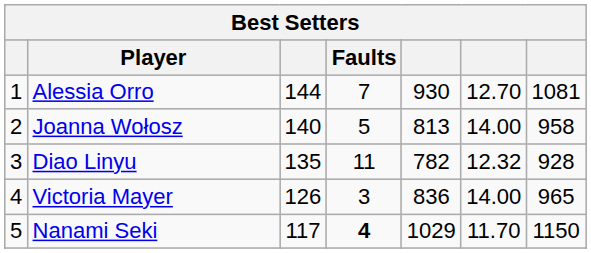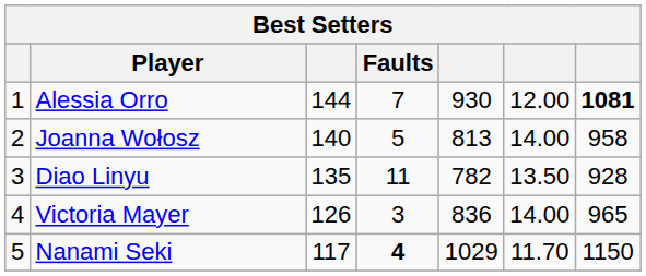 <table class="wikitable sortable" style=font-size:90%>
 <tr>
 <th colspan=7>Best Setters</th>
 </tr>
 <tr>
 <th></th>
 <th width=158>Player</th>
 <th width=20></th>
 <th width=20>Faults</th>
 <th width=20></th>
 <th width=20></th>
 <th width=20></th>
 </tr>
 <tr>
 <td align=center>1</td>
 <td> <a href='#'>Alessia Orro</a></td>
 <td align=center>144</td>
 <td align=center>7</td>
 <td align=center>930</td>
-<td align=center>12.70</td>
-<td align=center>1081</td>
+<td align=center>12.00</td>
+<td align=center><strong>1081</strong></td>
 </tr>
 <tr>
 <td align=center>2</td>
 <td> <a href='#'>Joanna Wołosz</a></td>
 <td align=center>140</td>
 <td align=center>5</td>
 <td align=center>813</td>
 <td align=center>14.00</td>
 <td align=center>958</td>
 </tr>
 <tr>
 <td align=center>3</td>
 <td> <a href='#'>Diao Linyu</a></td>
 <td align=center>135</td>
 <td align=center>11</td>
 <td align=center>782</td>
-<td align=center>12.32</td>
+<td align=center>13.50</td>
 <td align=center>928</td>
 </tr>
 <tr>
 <td align=center>4</td>
 <td> <a href='#'>Victoria Mayer</a></td>
 <td align=center>126</td>
 <td align=center>3</td>
 <td align=center>836</td>
 <td align=center>14.00</td>
 <td align=center>965</td>
 </tr>
 <tr>
 <td align=center>5</td>
 <td> <a href='#'>Nanami Seki</a></td>
 <td align=center>117</td>
 <td align=center><strong>4</strong></td>
 <td align=center>1029</td>
 <td align=center>11.70</td>
 <td align=center>1150</td>
 </tr>
 </table>
